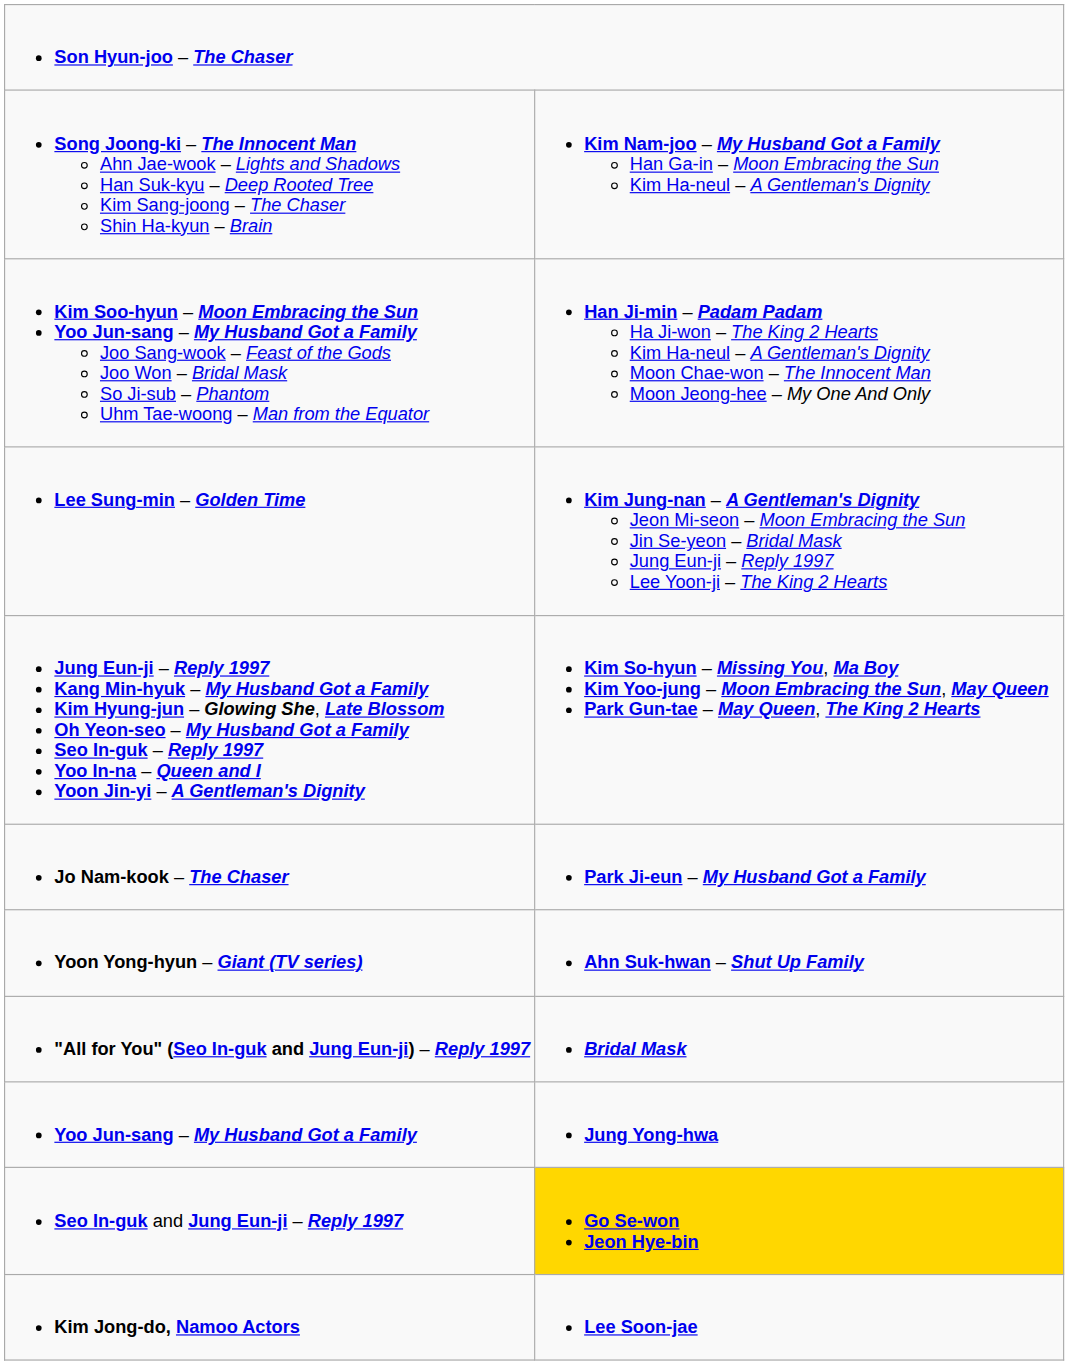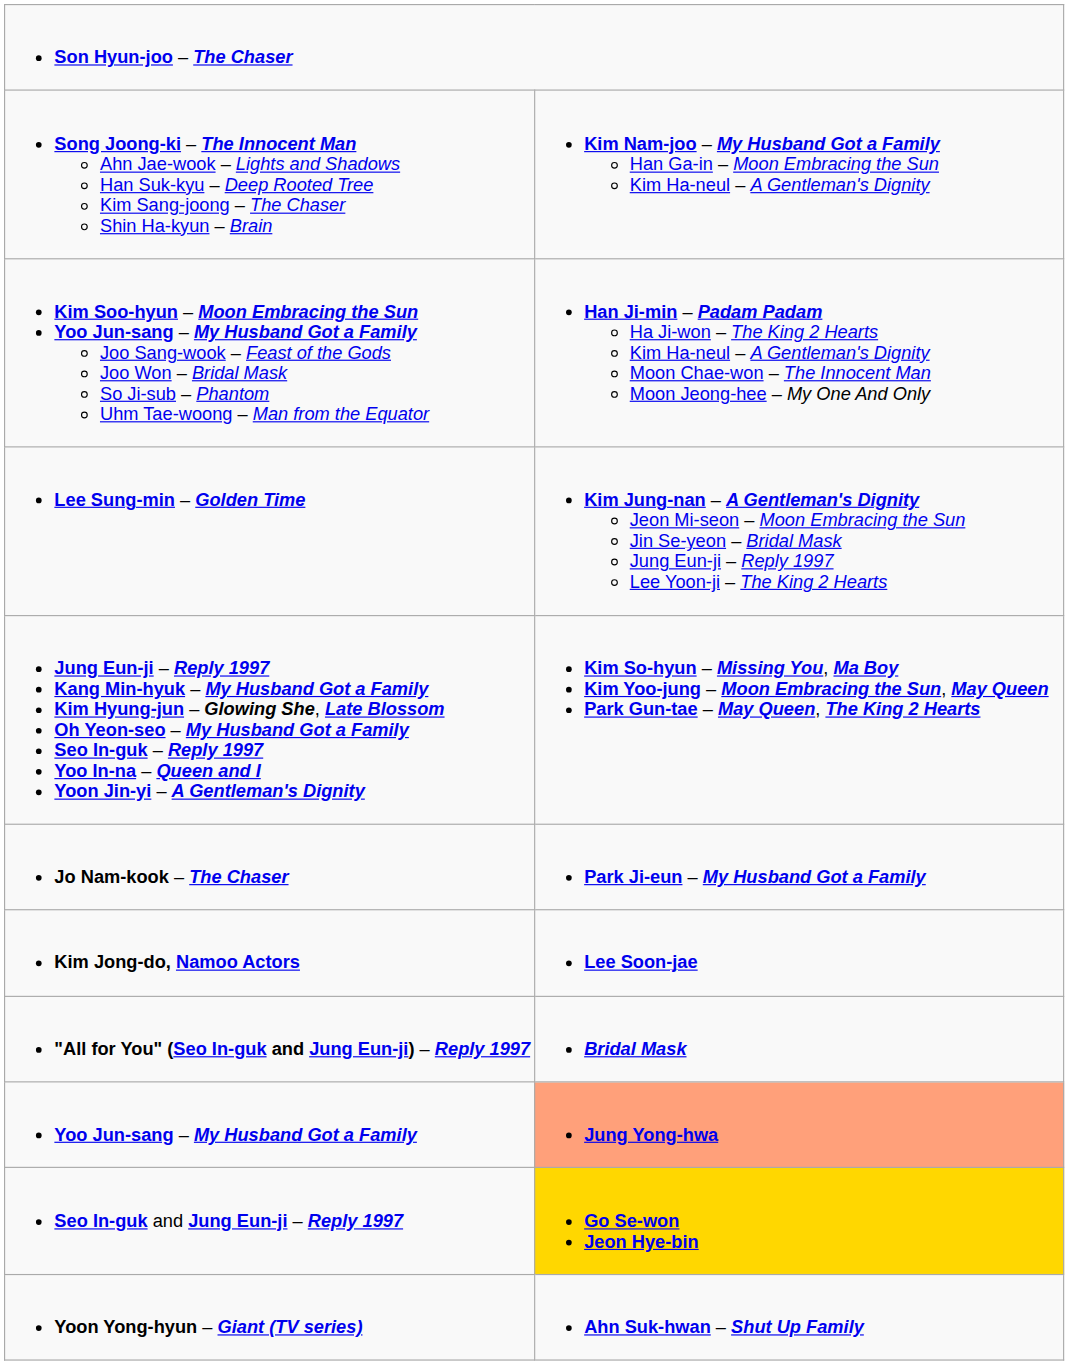 <table class="wikitable">
 <tr>
 <td colspan="2" style="vertical-align:top; width:50%;"><br><ul><li><strong><a href='#'>Son Hyun-joo</a></strong> – <strong><em><a href='#'>The Chaser</a></em></strong> </li></ul></td>
 </tr>
 <tr>
 <td style="vertical-align:top; width:50%;"><br><ul><li><strong><a href='#'>Song Joong-ki</a></strong> – <strong><em><a href='#'>The Innocent Man</a></em></strong> <ul><li><a href='#'>Ahn Jae-wook</a> – <em><a href='#'>Lights and Shadows</a></em></li><li><a href='#'>Han Suk-kyu</a> – <em><a href='#'>Deep Rooted Tree</a></em></li><li><a href='#'>Kim Sang-joong</a> – <em><a href='#'>The Chaser</a></em></li><li><a href='#'>Shin Ha-kyun</a> – <em><a href='#'>Brain</a></em></li></ul></li></ul></td>
 <td style="vertical-align:top; width:50%;"><br><ul><li><strong><a href='#'>Kim Nam-joo</a></strong> – <strong><em><a href='#'>My Husband Got a Family</a></em></strong> <ul><li><a href='#'>Han Ga-in</a> – <em><a href='#'>Moon Embracing the Sun</a></em></li><li><a href='#'>Kim Ha-neul</a> – <em><a href='#'>A Gentleman's Dignity</a></em></li></ul></li></ul></td>
 </tr>
 <tr>
 <td style="vertical-align:top; width:50%;"><br><ul><li><strong><a href='#'>Kim Soo-hyun</a></strong> – <strong><em><a href='#'>Moon Embracing the Sun</a></em></strong> </li><li><strong><a href='#'>Yoo Jun-sang</a></strong> – <strong><em><a href='#'>My Husband Got a Family</a></em></strong> <ul><li><a href='#'>Joo Sang-wook</a> – <em><a href='#'>Feast of the Gods</a></em></li><li><a href='#'>Joo Won</a> – <em><a href='#'>Bridal Mask</a></em></li><li><a href='#'>So Ji-sub</a> – <em><a href='#'>Phantom</a></em></li><li><a href='#'>Uhm Tae-woong</a> – <em><a href='#'>Man from the Equator</a></em></li></ul></li></ul></td>
 <td style="vertical-align:top; width:50%;"><br><ul><li><strong><a href='#'>Han Ji-min</a></strong> – <strong><em><a href='#'>Padam Padam</a></em></strong> <ul><li><a href='#'>Ha Ji-won</a> – <em><a href='#'>The King 2 Hearts</a></em></li><li><a href='#'>Kim Ha-neul</a> – <em><a href='#'>A Gentleman's Dignity</a></em></li><li><a href='#'>Moon Chae-won</a> – <em><a href='#'>The Innocent Man</a></em></li><li><a href='#'>Moon Jeong-hee</a> – <em>My One And Only</em></li></ul></li></ul></td>
 </tr>
 <tr>
 <td style="vertical-align:top; width:50%;"><br><ul><li><strong><a href='#'>Lee Sung-min</a></strong> – <strong><em><a href='#'>Golden Time</a></em></strong> </li></ul></td>
 <td style="vertical-align:top; width:50%;"><br><ul><li><strong><a href='#'>Kim Jung-nan</a></strong> – <strong><em><a href='#'>A Gentleman's Dignity</a></em></strong> <ul><li><a href='#'>Jeon Mi-seon</a> – <em><a href='#'>Moon Embracing the Sun</a></em></li><li><a href='#'>Jin Se-yeon</a> – <em><a href='#'>Bridal Mask</a></em></li><li><a href='#'>Jung Eun-ji</a> – <em><a href='#'>Reply 1997</a></em></li><li><a href='#'>Lee Yoon-ji</a> – <em><a href='#'>The King 2 Hearts</a></em></li></ul></li></ul></td>
 </tr>
 <tr>
 <td style="vertical-align:top; width:50%;"><br><ul><li><strong><a href='#'>Jung Eun-ji</a></strong> – <strong><em><a href='#'>Reply 1997</a></em></strong> </li><li><strong><a href='#'>Kang Min-hyuk</a></strong> – <strong><em><a href='#'>My Husband Got a Family</a></em></strong> </li><li><strong><a href='#'>Kim Hyung-jun</a></strong> – <strong><em>Glowing She</em></strong>, <strong><em><a href='#'>Late Blossom</a></em></strong> </li><li><strong><a href='#'>Oh Yeon-seo</a></strong> – <strong><em><a href='#'>My Husband Got a Family</a></em></strong> </li><li><strong><a href='#'>Seo In-guk</a></strong> – <strong><em><a href='#'>Reply 1997</a></em></strong> </li><li><strong><a href='#'>Yoo In-na</a></strong> – <strong><em><a href='#'>Queen and I</a></em></strong> </li><li><strong><a href='#'>Yoon Jin-yi</a></strong> – <strong><em><a href='#'>A Gentleman's Dignity</a></em></strong> </li></ul></td>
 <td style="vertical-align:top; width:50%;"><br><ul><li><strong><a href='#'>Kim So-hyun</a></strong> – <strong><em><a href='#'>Missing You</a></em></strong>, <strong><em><a href='#'>Ma Boy</a></em></strong> </li><li><strong><a href='#'>Kim Yoo-jung</a></strong> – <strong><em><a href='#'>Moon Embracing the Sun</a></em></strong>, <strong><em><a href='#'>May Queen</a></em></strong> </li><li><strong><a href='#'>Park Gun-tae</a></strong> – <strong><em><a href='#'>May Queen</a></em></strong>, <strong><em><a href='#'>The King 2 Hearts</a></em></strong> </li></ul></td>
 </tr>
 <tr>
 <td style="vertical-align:top; width:50%;"><br><ul><li><strong>Jo Nam-kook</strong> – <strong><em><a href='#'>The Chaser</a></em></strong> </li></ul></td>
 <td style="vertical-align:top; width:50%;"><br><ul><li><strong><a href='#'>Park Ji-eun</a></strong> – <strong><em><a href='#'>My Husband Got a Family</a></em></strong> </li></ul></td>
 </tr>
 <tr>
-<td style="vertical-align:top; width:50%;"><br><ul><li><strong>Yoon Yong-hyun</strong> – <strong><em><a href='#'>Giant (TV series)</a></em></strong> </li></ul></td>
-<td style="vertical-align:top; width:50%;"><br><ul><li><strong><a href='#'>Ahn Suk-hwan</a></strong> – <strong><em><a href='#'>Shut Up Family</a></em></strong> </li></ul></td>
+<td style="vertical-align:top; width:50%;"><br><ul><li><strong>Kim Jong-do, <a href='#'>Namoo Actors</a></strong> </li></ul></td>
+<td style="vertical-align:top; width:50%;"><br><ul><li><strong><a href='#'>Lee Soon-jae</a></strong> </li></ul></td>
 </tr>
 <tr>
 <td style="vertical-align:top; width:50%;"><br><ul><li><strong>"All for You" (<a href='#'>Seo In-guk</a> and <a href='#'>Jung Eun-ji</a>)</strong> – <strong><em><a href='#'>Reply 1997</a></em></strong> </li></ul></td>
 <td style="vertical-align:top; width:50%;"><br><ul><li><strong><em><a href='#'>Bridal Mask</a></em></strong> </li></ul></td>
 </tr>
 <tr>
 <td style="vertical-align:top; width:50%;"><br><ul><li><strong><a href='#'>Yoo Jun-sang</a></strong> – <strong><em><a href='#'>My Husband Got a Family</a></em></strong> </li></ul></td>
-<td style="vertical-align:top; width:50%;"><br><ul><li><strong><a href='#'>Jung Yong-hwa</a></strong> </li></ul></td>
+<td style="background: lightsalmon; vertical-align:top; width:50%;"><br><ul><li><strong><a href='#'>Jung Yong-hwa</a></strong> </li></ul></td>
 </tr>
 <tr>
 <td style="vertical-align:top; width:50%;"><br><ul><li><strong><a href='#'>Seo In-guk</a></strong> and <strong><a href='#'>Jung Eun-ji</a></strong> – <strong><em><a href='#'>Reply 1997</a></em></strong> </li></ul></td>
 <td style="background: gold; vertical-align:top; width:50%;"><br><ul><li><strong><a href='#'>Go Se-won</a></strong> </li><li><strong><a href='#'>Jeon Hye-bin</a></strong> </li></ul></td>
 </tr>
 <tr>
-<td style="vertical-align:top; width:50%;"><br><ul><li><strong>Kim Jong-do, <a href='#'>Namoo Actors</a></strong> </li></ul></td>
-<td style="vertical-align:top; width:50%;"><br><ul><li><strong><a href='#'>Lee Soon-jae</a></strong> </li></ul></td>
+<td style="vertical-align:top; width:50%;"><br><ul><li><strong>Yoon Yong-hyun</strong> – <strong><em><a href='#'>Giant (TV series)</a></em></strong> </li></ul></td>
+<td style="vertical-align:top; width:50%;"><br><ul><li><strong><a href='#'>Ahn Suk-hwan</a></strong> – <strong><em><a href='#'>Shut Up Family</a></em></strong> </li></ul></td>
 </tr>
 </table>
